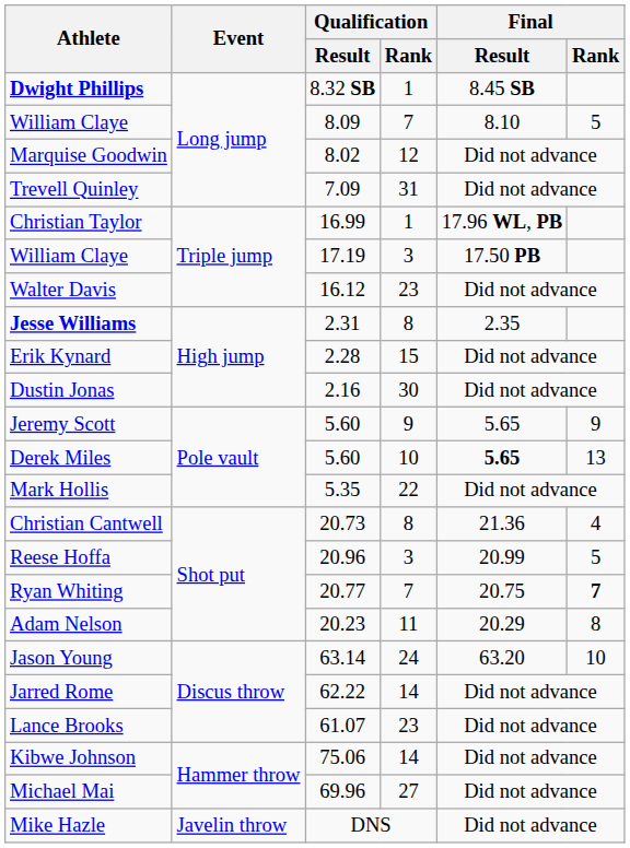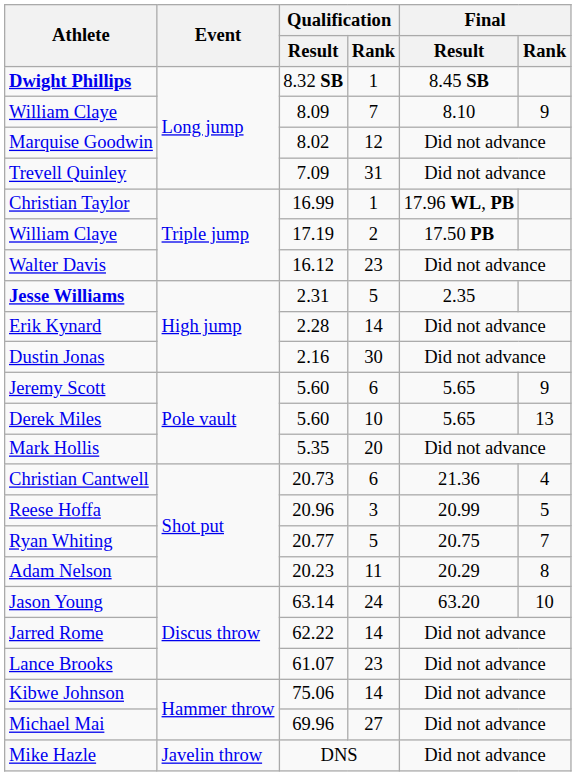 <table class=wikitable style="font-size:90%;">
 <tr>
 <th rowspan="2">Athlete</th>
 <th rowspan="2">Event</th>
 <th colspan="2">Qualification</th>
 <th colspan="2">Final</th>
 </tr>
 <tr>
 <th>Result</th>
 <th>Rank</th>
 <th>Result</th>
 <th>Rank</th>
 </tr>
 <tr style="border-top: single;">
 <td><strong><a href='#'>Dwight Phillips</a></strong></td>
 <td rowspan=4><a href='#'>Long jump</a></td>
 <td align=center>8.32 <strong>SB</strong></td>
 <td align=center>1</td>
 <td align=center>8.45 <strong>SB</strong></td>
 <td align=center></td>
 </tr>
 <tr>
 <td><a href='#'>William Claye</a></td>
 <td align=center>8.09</td>
 <td align=center>7</td>
 <td align=center>8.10</td>
-<td align=center>5</td>
+<td align=center>9</td>
 </tr>
 <tr>
 <td><a href='#'>Marquise Goodwin</a></td>
 <td align=center>8.02</td>
 <td align=center>12</td>
 <td colspan="2" align=center>Did not advance</td>
 </tr>
 <tr>
 <td><a href='#'>Trevell Quinley</a></td>
 <td align=center>7.09</td>
 <td align=center>31</td>
 <td colspan="2" align=center>Did not advance</td>
 </tr>
 <tr style="border-top: single;">
 <td><a href='#'>Christian Taylor</a></td>
 <td rowspan=3><a href='#'>Triple jump</a></td>
 <td align=center>16.99</td>
 <td align=center>1</td>
 <td align=center>17.96 <strong>WL</strong>, <strong>PB</strong></td>
 <td align=center></td>
 </tr>
 <tr>
 <td><a href='#'>William Claye</a></td>
 <td align=center>17.19</td>
-<td align=center>3</td>
+<td align=center>2</td>
 <td align=center>17.50 <strong>PB</strong></td>
 <td align=center></td>
 </tr>
 <tr>
 <td><a href='#'>Walter Davis</a></td>
 <td align=center>16.12</td>
 <td align=center>23</td>
 <td colspan="2" align=center>Did not advance</td>
 </tr>
 <tr style="border-top: single;">
 <td><strong><a href='#'>Jesse Williams</a></strong></td>
 <td rowspan=3><a href='#'>High jump</a></td>
 <td align=center>2.31</td>
-<td align=center>8</td>
+<td align=center>5</td>
 <td align=center>2.35</td>
 <td align=center></td>
 </tr>
 <tr>
 <td><a href='#'>Erik Kynard</a></td>
 <td align=center>2.28</td>
-<td align=center>15</td>
+<td align=center>14</td>
 <td colspan="2" align=center>Did not advance</td>
 </tr>
 <tr>
 <td><a href='#'>Dustin Jonas</a></td>
 <td align=center>2.16</td>
 <td align=center>30</td>
 <td colspan="2" align=center>Did not advance</td>
 </tr>
 <tr style="border-top: single;">
 <td><a href='#'>Jeremy Scott</a></td>
 <td rowspan=3><a href='#'>Pole vault</a></td>
 <td align=center>5.60</td>
-<td align=center>9</td>
+<td align=center>6</td>
 <td align=center>5.65</td>
 <td align=center>9</td>
 </tr>
 <tr>
 <td><a href='#'>Derek Miles</a></td>
 <td align=center>5.60</td>
 <td align=center>10</td>
-<td align=center><strong>5.65</strong></td>
+<td align=center>5.65</td>
 <td align=center>13</td>
 </tr>
 <tr>
 <td><a href='#'>Mark Hollis</a></td>
 <td align=center>5.35</td>
-<td align=center>22</td>
+<td align=center>20</td>
 <td colspan="2" align=center>Did not advance</td>
 </tr>
 <tr style="border-top: single;">
 <td><a href='#'>Christian Cantwell</a></td>
 <td rowspan=4><a href='#'>Shot put</a></td>
 <td align=center>20.73</td>
-<td align=center>8</td>
+<td align=center>6</td>
 <td align=center>21.36</td>
 <td align=center>4</td>
 </tr>
 <tr>
 <td><a href='#'>Reese Hoffa</a></td>
 <td align=center>20.96</td>
 <td align=center>3</td>
 <td align=center>20.99</td>
 <td align=center>5</td>
 </tr>
 <tr>
 <td><a href='#'>Ryan Whiting</a></td>
 <td align=center>20.77</td>
+<td align=center>5</td>
+<td align=center>20.75</td>
 <td align=center>7</td>
-<td align=center>20.75</td>
-<td align=center><strong>7</strong></td>
 </tr>
 <tr>
 <td><a href='#'>Adam Nelson</a></td>
 <td align=center>20.23</td>
 <td align=center>11</td>
 <td align=center>20.29</td>
 <td align=center>8</td>
 </tr>
 <tr style="border-top: single;">
 <td><a href='#'>Jason Young</a></td>
 <td rowspan=3><a href='#'>Discus throw</a></td>
 <td align=center>63.14</td>
 <td align=center>24</td>
 <td align=center>63.20</td>
 <td align=center>10</td>
 </tr>
 <tr>
 <td><a href='#'>Jarred Rome</a></td>
 <td align=center>62.22</td>
 <td align=center>14</td>
 <td colspan="2" align=center>Did not advance</td>
 </tr>
 <tr>
 <td><a href='#'>Lance Brooks</a></td>
 <td align=center>61.07</td>
 <td align=center>23</td>
 <td colspan="2" align=center>Did not advance</td>
 </tr>
 <tr style="border-top: single;">
 <td><a href='#'>Kibwe Johnson</a></td>
 <td rowspan=2><a href='#'>Hammer throw</a></td>
 <td align=center>75.06</td>
 <td align=center>14</td>
 <td colspan="2" align=center>Did not advance</td>
 </tr>
 <tr>
 <td><a href='#'>Michael Mai</a></td>
 <td align=center>69.96</td>
 <td align=center>27</td>
 <td colspan="2" align=center>Did not advance</td>
 </tr>
 <tr style="border-top: single;">
 <td><a href='#'>Mike Hazle</a></td>
 <td><a href='#'>Javelin throw</a></td>
 <td colspan="2" align=center>DNS</td>
 <td colspan="2" align=center>Did not advance</td>
 </tr>
 </table>
